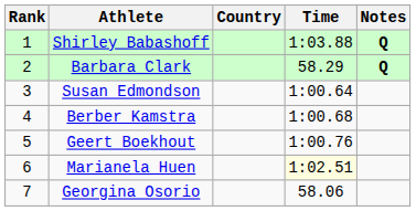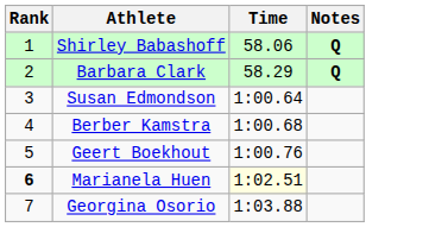 <table class="wikitable sortable" style="text-align:center">
 <tr>
 <th>Rank</th>
 <th>Athlete</th>
-<th>Country</th>
 <th>Time</th>
 <th>Notes</th>
 </tr>
 <tr bgcolor=ccffcc>
 <td>1</td>
 <td><a href='#'>Shirley Babashoff</a></td>
-<td align=left></td>
-<td>1:03.88</td>
+<td>58.06</td>
 <td><strong>Q </strong></td>
 </tr>
 <tr bgcolor=ccffcc>
 <td>2</td>
 <td><a href='#'>Barbara Clark</a></td>
-<td align=left></td>
 <td>58.29</td>
 <td><strong>Q </strong></td>
 </tr>
 <tr>
 <td>3</td>
 <td><a href='#'>Susan Edmondson</a></td>
-<td align=left></td>
 <td>1:00.64</td>
 <td><strong> </strong></td>
 </tr>
 <tr>
 <td>4</td>
 <td><a href='#'>Berber Kamstra</a></td>
-<td align=left></td>
 <td>1:00.68</td>
 <td><strong> </strong></td>
 </tr>
 <tr>
 <td>5</td>
 <td><a href='#'>Geert Boekhout</a></td>
-<td align=left></td>
 <td>1:00.76</td>
 <td><strong> </strong></td>
 </tr>
 <tr>
-<td>6</td>
+<td><strong>6</strong></td>
 <td><a href='#'>Marianela Huen</a></td>
-<td align=left></td>
 <td style="background: lightyellow;">1:02.51</td>
 <td><strong> </strong></td>
 </tr>
 <tr>
 <td>7</td>
 <td><a href='#'>Georgina Osorio</a></td>
-<td align=left></td>
-<td>58.06</td>
+<td>1:03.88</td>
 <td><strong> </strong></td>
 </tr>
 </table>
